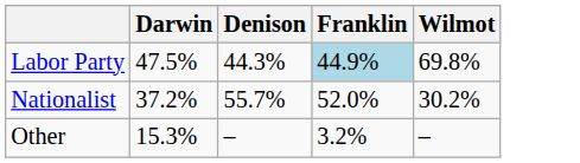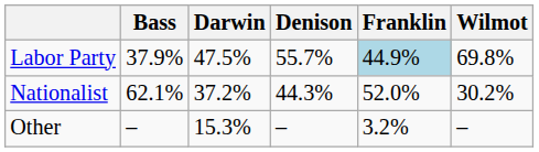 <table class="wikitable">
 <tr style="background:#ccc;">
 <th></th>
+<th>Bass</th>
 <th>Darwin</th>
 <th>Denison</th>
 <th>Franklin</th>
 <th>Wilmot</th>
 </tr>
 <tr>
 <td><a href='#'>Labor Party</a></td>
+<td>37.9%</td>
 <td>47.5%</td>
-<td>44.3%</td>
+<td>55.7%</td>
 <td style="background: lightblue;">44.9%</td>
 <td>69.8%</td>
 </tr>
 <tr>
 <td><a href='#'>Nationalist</a></td>
+<td>62.1%</td>
 <td>37.2%</td>
-<td>55.7%</td>
+<td>44.3%</td>
 <td>52.0%</td>
 <td>30.2%</td>
 </tr>
 <tr>
 <td>Other</td>
+<td>–</td>
 <td>15.3%</td>
 <td>–</td>
 <td>3.2%</td>
 <td>–</td>
 </tr>
 </table>
